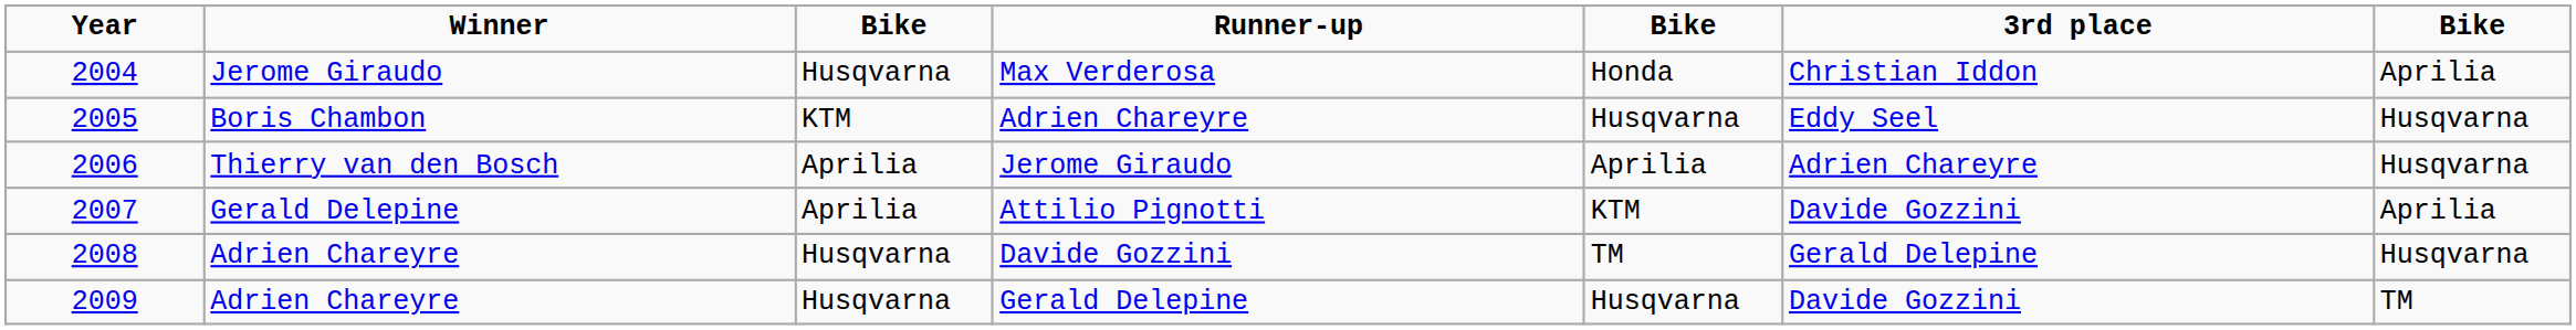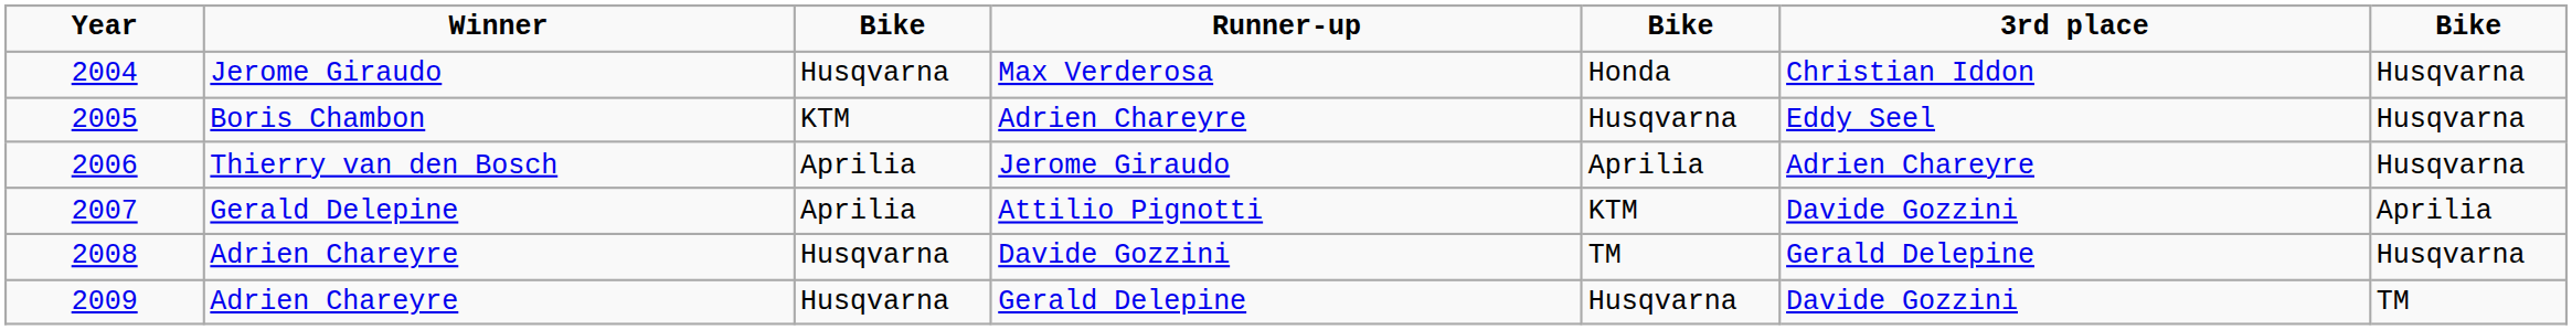 <table class="wikitable" style="font-size: 92%">
 <tr align=center>
 <td width=80px  ><strong>Year</strong></td>
 <td width=250px ><strong>Winner</strong></td>
 <td width=80px  ><strong>Bike</strong></td>
 <td width=250px ><strong>Runner-up</strong></td>
 <td width=80px  ><strong>Bike</strong></td>
 <td width=250px ><strong>3rd place</strong></td>
 <td width=80px  ><strong>Bike</strong></td>
 </tr>
 <tr>
 <td align=center><a href='#'>2004</a></td>
 <td> <a href='#'>Jerome Giraudo</a></td>
 <td>Husqvarna</td>
 <td> <a href='#'>Max Verderosa</a></td>
 <td>Honda</td>
 <td> <a href='#'>Christian Iddon</a></td>
-<td>Aprilia</td>
+<td>Husqvarna</td>
 </tr>
 <tr>
 <td align=center><a href='#'>2005</a></td>
 <td> <a href='#'>Boris Chambon</a></td>
 <td>KTM</td>
 <td> <a href='#'>Adrien Chareyre</a></td>
 <td>Husqvarna</td>
 <td> <a href='#'>Eddy Seel</a></td>
 <td>Husqvarna</td>
 </tr>
 <tr>
 <td align=center><a href='#'>2006</a></td>
 <td> <a href='#'>Thierry van den Bosch</a></td>
 <td>Aprilia</td>
 <td> <a href='#'>Jerome Giraudo</a></td>
 <td>Aprilia</td>
 <td> <a href='#'>Adrien Chareyre</a></td>
 <td>Husqvarna</td>
 </tr>
 <tr>
 <td align=center><a href='#'>2007</a></td>
 <td> <a href='#'>Gerald Delepine</a></td>
 <td>Aprilia</td>
 <td> <a href='#'>Attilio Pignotti</a></td>
 <td>KTM</td>
 <td> <a href='#'>Davide Gozzini</a></td>
 <td>Aprilia</td>
 </tr>
 <tr>
 <td align=center><a href='#'>2008</a></td>
 <td> <a href='#'>Adrien Chareyre</a></td>
 <td>Husqvarna</td>
 <td> <a href='#'>Davide Gozzini</a></td>
 <td>TM</td>
 <td> <a href='#'>Gerald Delepine</a></td>
 <td>Husqvarna</td>
 </tr>
 <tr>
 <td align=center><a href='#'>2009</a></td>
 <td> <a href='#'>Adrien Chareyre</a></td>
 <td>Husqvarna</td>
 <td> <a href='#'>Gerald Delepine</a></td>
 <td>Husqvarna</td>
 <td> <a href='#'>Davide Gozzini</a></td>
 <td>TM</td>
 </tr>
 </table>
